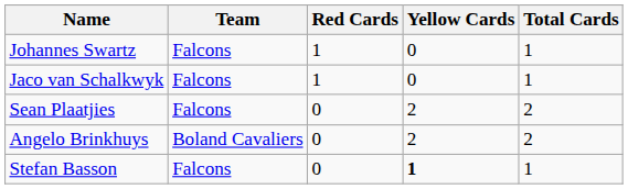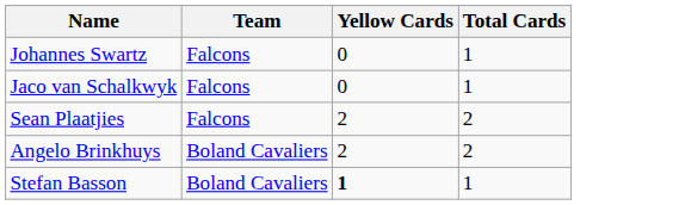 <table class="wikitable">
 <tr>
 <th>Name</th>
 <th>Team</th>
-<th>Red Cards </th>
 <th>Yellow Cards </th>
 <th>Total Cards</th>
 </tr>
 <tr>
 <td style="text-align:left;"><a href='#'>Johannes Swartz</a></td>
 <td><a href='#'>Falcons</a></td>
-<td>1</td>
 <td>0</td>
 <td>1</td>
 </tr>
 <tr>
 <td style="text-align:left;"><a href='#'>Jaco van Schalkwyk</a></td>
 <td><a href='#'>Falcons</a></td>
-<td>1</td>
 <td>0</td>
 <td>1</td>
 </tr>
 <tr>
 <td style="text-align:left;"><a href='#'>Sean Plaatjies</a></td>
 <td><a href='#'>Falcons</a></td>
-<td>0</td>
 <td>2</td>
 <td>2</td>
 </tr>
 <tr>
 <td style="text-align:left;"><a href='#'>Angelo Brinkhuys</a></td>
 <td><a href='#'>Boland Cavaliers</a></td>
-<td>0</td>
 <td>2</td>
 <td>2</td>
 </tr>
 <tr>
 <td style="text-align:left;"><a href='#'>Stefan Basson</a></td>
-<td><a href='#'>Falcons</a></td>
-<td>0</td>
+<td><a href='#'>Boland Cavaliers</a></td>
 <td><strong>1</strong></td>
 <td>1</td>
 </tr>
 </table>
